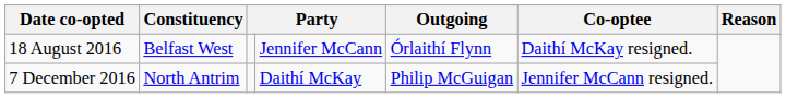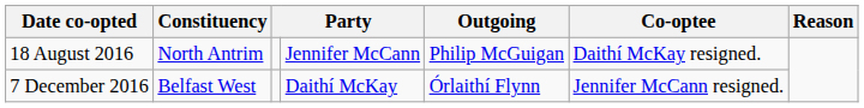 <table class="wikitable" style="font-size: 95%;">
 <tr>
 <th>Date co-opted</th>
 <th>Constituency</th>
 <th colspan="2">Party</th>
 <th>Outgoing</th>
 <th>Co-optee</th>
 <th>Reason</th>
 </tr>
 <tr>
 <td>18 August 2016</td>
-<td><a href='#'>Belfast West</a></td>
+<td><a href='#'>North Antrim</a></td>
 <td></td>
 <td><a href='#'>Jennifer McCann</a></td>
-<td><a href='#'>Órlaithí Flynn</a></td>
+<td><a href='#'>Philip McGuigan</a></td>
 <td><a href='#'>Daithí McKay</a> resigned.</td>
 </tr>
 <tr>
 <td>7 December 2016</td>
-<td><a href='#'>North Antrim</a></td>
+<td><a href='#'>Belfast West</a></td>
 <td></td>
 <td><a href='#'>Daithí McKay</a></td>
-<td><a href='#'>Philip McGuigan</a></td>
+<td><a href='#'>Órlaithí Flynn</a></td>
 <td><a href='#'>Jennifer McCann</a> resigned.</td>
 </tr>
 </table>
